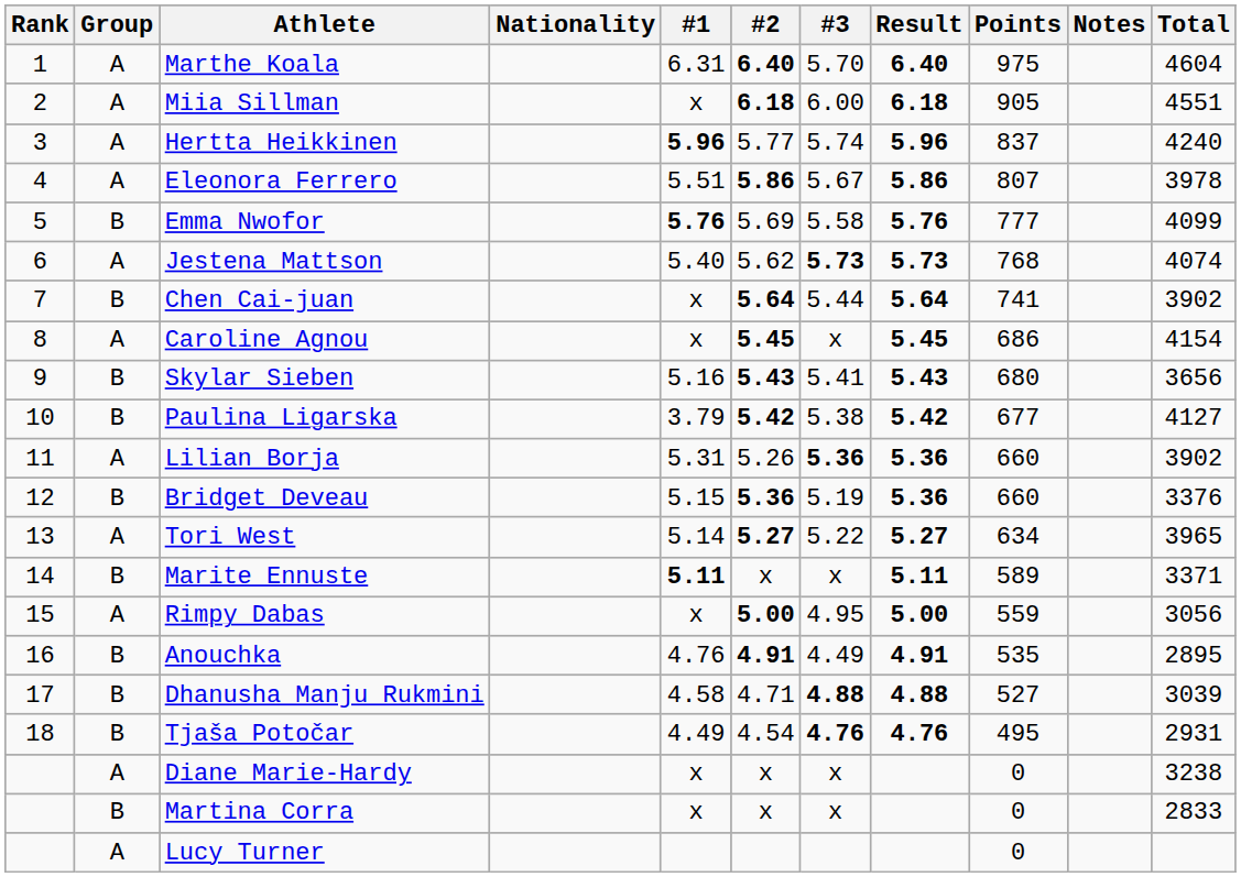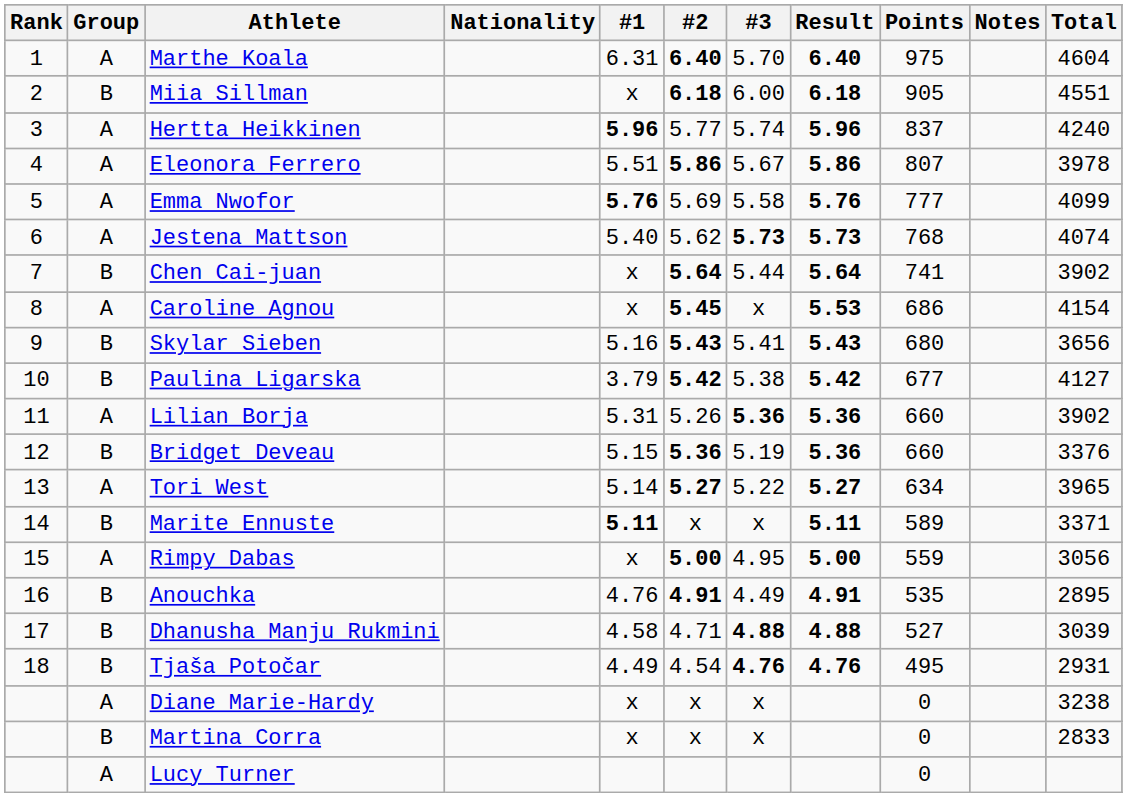 <table class="wikitable sortable" style="text-align:center">
 <tr>
 <th>Rank</th>
 <th>Group</th>
 <th>Athlete</th>
 <th>Nationality</th>
 <th>#1</th>
 <th>#2</th>
 <th>#3</th>
 <th>Result</th>
 <th>Points</th>
 <th>Notes</th>
 <th>Total</th>
 </tr>
 <tr>
 <td>1</td>
 <td>A</td>
 <td align=left><a href='#'>Marthe Koala</a></td>
 <td align=left></td>
 <td>6.31</td>
 <td><strong>6.40</strong></td>
 <td>5.70</td>
 <td><strong>6.40</strong></td>
 <td>975</td>
 <td></td>
 <td>4604</td>
 </tr>
 <tr>
 <td>2</td>
-<td>A</td>
+<td>B</td>
 <td align=left><a href='#'>Miia Sillman</a></td>
 <td align=left></td>
 <td>x</td>
 <td><strong>6.18</strong></td>
 <td>6.00</td>
 <td><strong>6.18</strong></td>
 <td>905</td>
 <td></td>
 <td>4551</td>
 </tr>
 <tr>
 <td>3</td>
 <td>A</td>
 <td align=left><a href='#'>Hertta Heikkinen</a></td>
 <td align=left></td>
 <td><strong>5.96</strong></td>
 <td>5.77</td>
 <td>5.74</td>
 <td><strong>5.96</strong></td>
 <td>837</td>
 <td></td>
 <td>4240</td>
 </tr>
 <tr>
 <td>4</td>
 <td>A</td>
 <td align=left><a href='#'>Eleonora Ferrero</a></td>
 <td align=left></td>
 <td>5.51</td>
 <td><strong>5.86</strong></td>
 <td>5.67</td>
 <td><strong>5.86</strong></td>
 <td>807</td>
 <td></td>
 <td>3978</td>
 </tr>
 <tr>
 <td>5</td>
-<td>B</td>
+<td>A</td>
 <td align=left><a href='#'>Emma Nwofor</a></td>
 <td align=left></td>
 <td><strong>5.76</strong></td>
 <td>5.69</td>
 <td>5.58</td>
 <td><strong>5.76</strong></td>
 <td>777</td>
 <td></td>
 <td>4099</td>
 </tr>
 <tr>
 <td>6</td>
 <td>A</td>
 <td align=left><a href='#'>Jestena Mattson</a></td>
 <td align=left></td>
 <td>5.40</td>
 <td>5.62</td>
 <td><strong>5.73</strong></td>
 <td><strong>5.73</strong></td>
 <td>768</td>
 <td></td>
 <td>4074</td>
 </tr>
 <tr>
 <td>7</td>
 <td>B</td>
 <td align=left><a href='#'>Chen Cai-juan</a></td>
 <td align=left></td>
 <td>x</td>
 <td><strong>5.64</strong></td>
 <td>5.44</td>
 <td><strong>5.64</strong></td>
 <td>741</td>
 <td></td>
 <td>3902</td>
 </tr>
 <tr>
 <td>8</td>
 <td>A</td>
 <td align=left><a href='#'>Caroline Agnou</a></td>
 <td align=left></td>
 <td>x</td>
 <td><strong>5.45</strong></td>
 <td>x</td>
-<td><strong>5.45</strong></td>
+<td><strong>5.53</strong></td>
 <td>686</td>
 <td></td>
 <td>4154</td>
 </tr>
 <tr>
 <td>9</td>
 <td>B</td>
 <td align=left><a href='#'>Skylar Sieben</a></td>
 <td align=left></td>
 <td>5.16</td>
 <td><strong>5.43</strong></td>
 <td>5.41</td>
 <td><strong>5.43</strong></td>
 <td>680</td>
 <td></td>
 <td>3656</td>
 </tr>
 <tr>
 <td>10</td>
 <td>B</td>
 <td align=left><a href='#'>Paulina Ligarska</a></td>
 <td align=left></td>
 <td>3.79</td>
 <td><strong>5.42</strong></td>
 <td>5.38</td>
 <td><strong>5.42</strong></td>
 <td>677</td>
 <td></td>
 <td>4127</td>
 </tr>
 <tr>
 <td>11</td>
 <td>A</td>
 <td align=left><a href='#'>Lilian Borja</a></td>
 <td align=left></td>
 <td>5.31</td>
 <td>5.26</td>
 <td><strong>5.36</strong></td>
 <td><strong>5.36</strong></td>
 <td>660</td>
 <td></td>
 <td>3902</td>
 </tr>
 <tr>
 <td>12</td>
 <td>B</td>
 <td align=left><a href='#'>Bridget Deveau</a></td>
 <td align=left></td>
 <td>5.15</td>
 <td><strong>5.36</strong></td>
 <td>5.19</td>
 <td><strong>5.36</strong></td>
 <td>660</td>
 <td></td>
 <td>3376</td>
 </tr>
 <tr>
 <td>13</td>
 <td>A</td>
 <td align=left><a href='#'>Tori West</a></td>
 <td align=left></td>
 <td>5.14</td>
 <td><strong>5.27</strong></td>
 <td>5.22</td>
 <td><strong>5.27</strong></td>
 <td>634</td>
 <td></td>
 <td>3965</td>
 </tr>
 <tr>
 <td>14</td>
 <td>B</td>
 <td align=left><a href='#'>Marite Ennuste</a></td>
 <td align=left></td>
 <td><strong>5.11</strong></td>
 <td>x</td>
 <td>x</td>
 <td><strong>5.11</strong></td>
 <td>589</td>
 <td></td>
 <td>3371</td>
 </tr>
 <tr>
 <td>15</td>
 <td>A</td>
 <td align=left><a href='#'>Rimpy Dabas</a></td>
 <td align=left></td>
 <td>x</td>
 <td><strong>5.00</strong></td>
 <td>4.95</td>
 <td><strong>5.00</strong></td>
 <td>559</td>
 <td></td>
 <td>3056</td>
 </tr>
 <tr>
 <td>16</td>
 <td>B</td>
 <td align=left><a href='#'>Anouchka</a></td>
 <td align=left></td>
 <td>4.76</td>
 <td><strong>4.91</strong></td>
 <td>4.49</td>
 <td><strong>4.91</strong></td>
 <td>535</td>
 <td></td>
 <td>2895</td>
 </tr>
 <tr>
 <td>17</td>
 <td>B</td>
 <td align=left><a href='#'>Dhanusha Manju Rukmini</a></td>
 <td align=left></td>
 <td>4.58</td>
 <td>4.71</td>
 <td><strong>4.88</strong></td>
 <td><strong>4.88</strong></td>
 <td>527</td>
 <td></td>
 <td>3039</td>
 </tr>
 <tr>
 <td>18</td>
 <td>B</td>
 <td align=left><a href='#'>Tjaša Potočar</a></td>
 <td align=left></td>
 <td>4.49</td>
 <td>4.54</td>
 <td><strong>4.76</strong></td>
 <td><strong>4.76</strong></td>
 <td>495</td>
 <td></td>
 <td>2931</td>
 </tr>
 <tr>
 <td></td>
 <td>A</td>
 <td align=left><a href='#'>Diane Marie-Hardy</a></td>
 <td align=left></td>
 <td>x</td>
 <td>x</td>
 <td>x</td>
 <td><strong></strong></td>
 <td>0</td>
 <td></td>
 <td>3238</td>
 </tr>
 <tr>
 <td></td>
 <td>B</td>
 <td align=left><a href='#'>Martina Corra</a></td>
 <td align=left></td>
 <td>x</td>
 <td>x</td>
 <td>x</td>
 <td><strong></strong></td>
 <td>0</td>
 <td></td>
 <td>2833</td>
 </tr>
 <tr>
 <td></td>
 <td>A</td>
 <td align=left><a href='#'>Lucy Turner</a></td>
 <td align=left></td>
 <td></td>
 <td></td>
 <td></td>
 <td><strong></strong></td>
 <td>0</td>
 <td></td>
 <td></td>
 </tr>
 </table>
